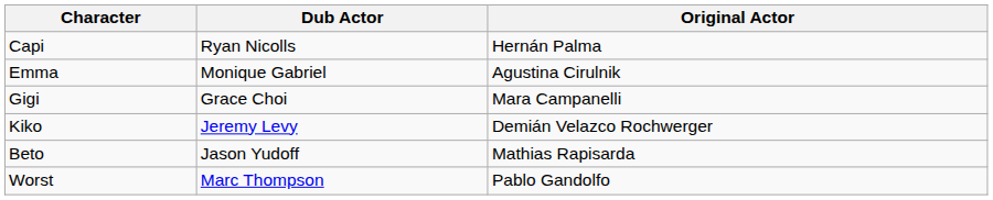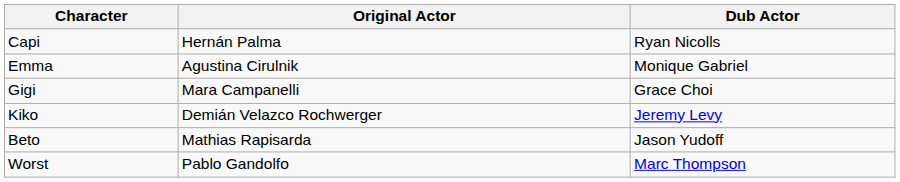 <table class="wikitable" width="58%" style=font-size: 95%;text-align: center;">
 <tr>
 <th>Character</th>
+<th>Original Actor</th>
 <th>Dub Actor</th>
-<th>Original Actor</th>
 </tr>
 <tr>
 <td>Capi</td>
+<td>Hernán Palma</td>
 <td>Ryan Nicolls</td>
-<td>Hernán Palma</td>
 </tr>
 <tr>
 <td>Emma</td>
+<td>Agustina Cirulnik</td>
 <td>Monique Gabriel</td>
-<td>Agustina Cirulnik</td>
 </tr>
 <tr>
 <td>Gigi</td>
+<td>Mara Campanelli</td>
 <td>Grace Choi</td>
-<td>Mara Campanelli</td>
 </tr>
 <tr>
 <td>Kiko</td>
+<td>Demián Velazco Rochwerger</td>
 <td><a href='#'>Jeremy Levy</a></td>
-<td>Demián Velazco Rochwerger</td>
 </tr>
 <tr>
 <td>Beto</td>
+<td>Mathias Rapisarda</td>
 <td>Jason Yudoff</td>
-<td>Mathias Rapisarda</td>
 </tr>
 <tr>
 <td>Worst</td>
+<td>Pablo Gandolfo</td>
 <td><a href='#'>Marc Thompson</a></td>
-<td>Pablo Gandolfo</td>
 </tr>
 </table>
